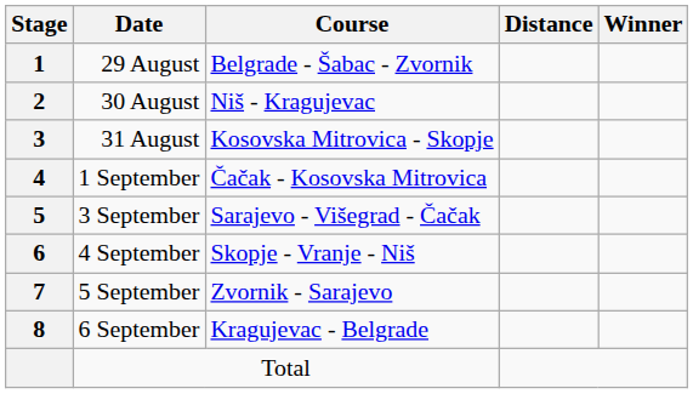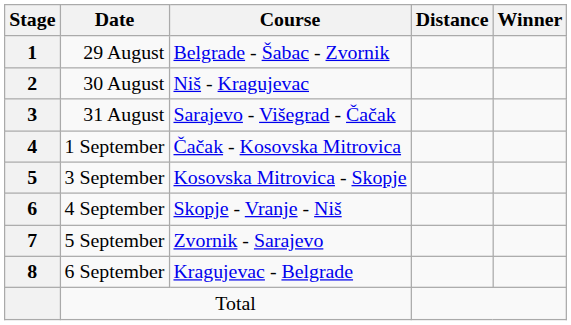 <table class="wikitable">
 <tr>
 <th>Stage</th>
 <th>Date</th>
 <th>Course</th>
 <th>Distance</th>
 <th>Winner</th>
 </tr>
 <tr>
 <th style="text-align:center">1</th>
 <td align=right>29 August</td>
 <td><a href='#'>Belgrade</a> - <a href='#'>Šabac</a> - <a href='#'>Zvornik</a></td>
 <td style="text-align:right;"></td>
 <td></td>
 </tr>
 <tr>
 <th style="text-align:center">2</th>
 <td align=right>30 August</td>
 <td><a href='#'>Niš</a> - <a href='#'>Kragujevac</a></td>
 <td style="text-align:right;"></td>
 <td></td>
 </tr>
 <tr>
 <th style="text-align:center">3</th>
 <td align=right>31 August</td>
-<td><a href='#'>Kosovska Mitrovica</a> - <a href='#'>Skopje</a></td>
+<td><a href='#'>Sarajevo</a> - <a href='#'>Višegrad</a> - <a href='#'>Čačak</a></td>
 <td style="text-align:right;"></td>
 <td></td>
 </tr>
 <tr>
 <th style="text-align:center">4</th>
 <td align=right>1 September</td>
 <td><a href='#'>Čačak</a> - <a href='#'>Kosovska Mitrovica</a></td>
 <td style="text-align:right;"></td>
 <td></td>
 </tr>
 <tr>
 <th style="text-align:center">5</th>
 <td align=right>3 September</td>
-<td><a href='#'>Sarajevo</a> - <a href='#'>Višegrad</a> - <a href='#'>Čačak</a></td>
+<td><a href='#'>Kosovska Mitrovica</a> - <a href='#'>Skopje</a></td>
 <td style="text-align:right;"></td>
 <td></td>
 </tr>
 <tr>
 <th style="text-align:center">6</th>
 <td align=right>4 September</td>
 <td><a href='#'>Skopje</a> - <a href='#'>Vranje</a> - <a href='#'>Niš</a></td>
 <td style="text-align:right;"></td>
 <td></td>
 </tr>
 <tr>
 <th style="text-align:center">7</th>
 <td align=right>5 September</td>
 <td><a href='#'>Zvornik</a> - <a href='#'>Sarajevo</a></td>
 <td style="text-align:right;"></td>
 <td></td>
 </tr>
 <tr>
 <th style="text-align:center">8</th>
 <td align=right>6 September</td>
 <td><a href='#'>Kragujevac</a> - <a href='#'>Belgrade</a></td>
 <td style="text-align:right;"></td>
 <td></td>
 </tr>
 <tr>
 <th></th>
 <td colspan="2" align=center>Total</td>
 <td colspan="5" align="center"></td>
 </tr>
 </table>
